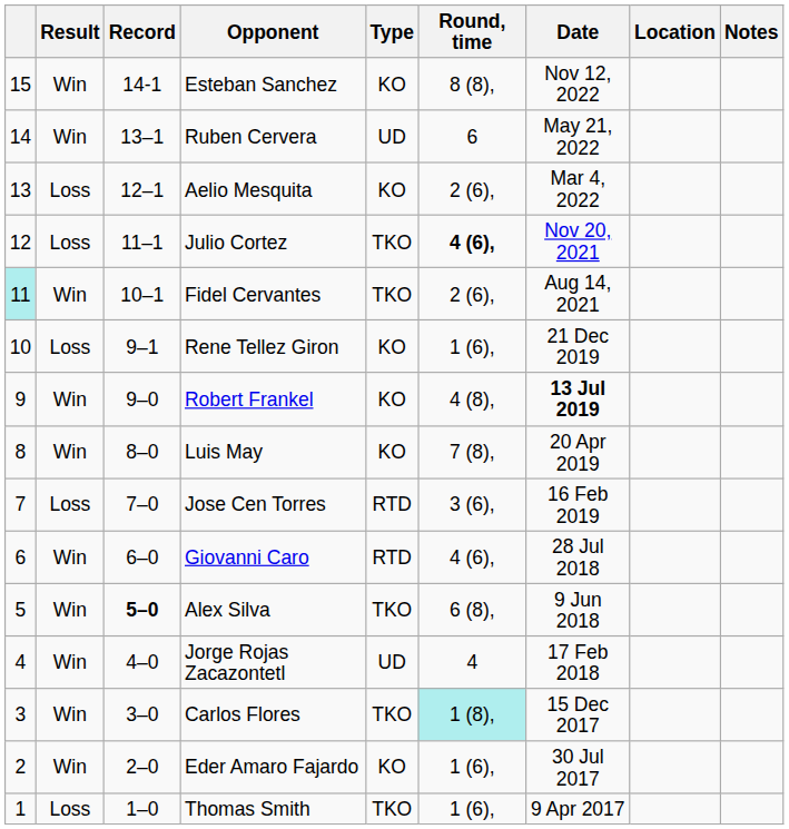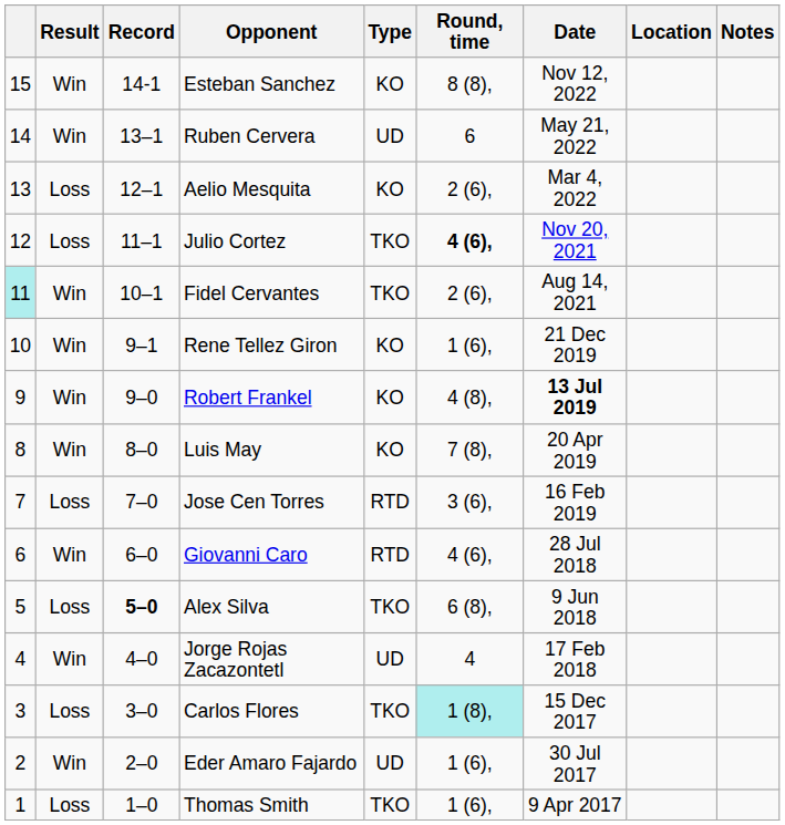 <table class="wikitable" style="text-align:center; font-size:95%">
 <tr>
 <th></th>
 <th>Result</th>
 <th>Record</th>
 <th>Opponent</th>
 <th>Type</th>
 <th>Round, time</th>
 <th>Date</th>
 <th>Location</th>
 <th>Notes</th>
 </tr>
 <tr>
 <td>15</td>
 <td>Win</td>
 <td>14-1</td>
 <td style="text-align:left;"> Esteban Sanchez</td>
 <td>KO</td>
 <td>8 (8), </td>
 <td>Nov 12, 2022</td>
 <td style="text-align:left;"> </td>
 <td></td>
 </tr>
 <tr>
 <td>14</td>
 <td>Win</td>
 <td>13–1</td>
 <td style="text-align:left;"> Ruben Cervera</td>
 <td>UD</td>
 <td>6</td>
 <td>May 21, 2022</td>
 <td style="text-align:left;"> </td>
 <td></td>
 </tr>
 <tr>
 <td>13</td>
 <td>Loss</td>
 <td>12–1</td>
 <td style="text-align:left;"> Aelio Mesquita</td>
 <td>KO</td>
 <td>2 (6), </td>
 <td>Mar 4, 2022</td>
 <td style="text-align:left;"> </td>
 <td></td>
 </tr>
 <tr>
 <td>12</td>
 <td>Loss</td>
 <td>11–1</td>
 <td style="text-align:left;"> Julio Cortez</td>
 <td>TKO</td>
 <td><strong>4 (6), </strong></td>
 <td><a href='#'>Nov 20, 2021</a></td>
 <td style="text-align:left;"> </td>
 <td style="text-align:left;"></td>
 </tr>
 <tr>
 <td style="background: paleturquoise;">11</td>
 <td>Win</td>
 <td>10–1</td>
 <td style="text-align:left;"> Fidel Cervantes</td>
 <td>TKO</td>
 <td>2 (6), </td>
 <td>Aug 14, 2021</td>
 <td style="text-align:left;"> </td>
 <td></td>
 </tr>
 <tr>
 <td>10</td>
-<td>Loss</td>
+<td>Win</td>
 <td>9–1</td>
 <td style="text-align:left;"> Rene Tellez Giron</td>
 <td>KO</td>
 <td>1 (6), </td>
 <td>21 Dec 2019</td>
 <td style="text-align:left;"> </td>
 <td style="text-align:left;"></td>
 </tr>
 <tr>
 <td>9</td>
 <td>Win</td>
 <td>9–0</td>
 <td style="text-align:left;"> <a href='#'>Robert Frankel</a></td>
 <td>KO</td>
 <td>4 (8), </td>
 <td><strong>13 Jul 2019</strong></td>
 <td style="text-align:left;"> </td>
 <td style="text-align:left;"></td>
 </tr>
 <tr>
 <td>8</td>
 <td>Win</td>
 <td>8–0</td>
 <td style="text-align:left;"> Luis May</td>
 <td>KO</td>
 <td>7 (8), </td>
 <td>20 Apr 2019</td>
 <td style="text-align:left;"> </td>
 <td style="text-align:left;"></td>
 </tr>
 <tr>
 <td>7</td>
 <td>Loss</td>
 <td>7–0</td>
 <td style="text-align:left;"> Jose Cen Torres</td>
 <td>RTD</td>
 <td>3 (6), </td>
 <td>16 Feb 2019</td>
 <td style="text-align:left;"> </td>
 <td style="text-align:left;"></td>
 </tr>
 <tr>
 <td>6</td>
 <td>Win</td>
 <td>6–0</td>
 <td style="text-align:left;"> <a href='#'>Giovanni Caro</a></td>
 <td>RTD</td>
 <td>4 (6), </td>
 <td>28 Jul 2018</td>
 <td style="text-align:left;"> </td>
 <td style="text-align:left;"></td>
 </tr>
 <tr>
 <td>5</td>
-<td>Win</td>
+<td>Loss</td>
 <td><strong>5–0</strong></td>
 <td style="text-align:left;"> Alex Silva</td>
 <td>TKO</td>
 <td>6 (8), </td>
 <td>9 Jun 2018</td>
 <td style="text-align:left;"> </td>
 <td style="text-align:left;"></td>
 </tr>
 <tr>
 <td>4</td>
 <td>Win</td>
 <td>4–0</td>
 <td style="text-align:left;"> Jorge Rojas Zacazontetl</td>
 <td>UD</td>
 <td>4</td>
 <td>17 Feb 2018</td>
 <td style="text-align:left;"> </td>
 <td style="text-align:left;"></td>
 </tr>
 <tr>
 <td>3</td>
-<td>Win</td>
+<td>Loss</td>
 <td>3–0</td>
 <td style="text-align:left;"> Carlos Flores</td>
 <td>TKO</td>
 <td style="background: paleturquoise;">1 (8), </td>
 <td>15 Dec 2017</td>
 <td style="text-align:left;"> </td>
 <td style="text-align:left;"></td>
 </tr>
 <tr>
 <td>2</td>
 <td>Win</td>
 <td>2–0</td>
 <td style="text-align:left;"> Eder Amaro Fajardo</td>
-<td>KO</td>
+<td>UD</td>
 <td>1 (6), </td>
 <td>30 Jul 2017</td>
 <td style="text-align:left;"> </td>
 <td style="text-align:left;"></td>
 </tr>
 <tr>
 <td>1</td>
 <td>Loss</td>
 <td>1–0</td>
 <td style="text-align:left;"> Thomas Smith</td>
 <td>TKO</td>
 <td>1 (6), </td>
 <td>9 Apr 2017</td>
 <td style="text-align:left;"> </td>
 <td style="text-align:left;"></td>
 </tr>
 </table>
